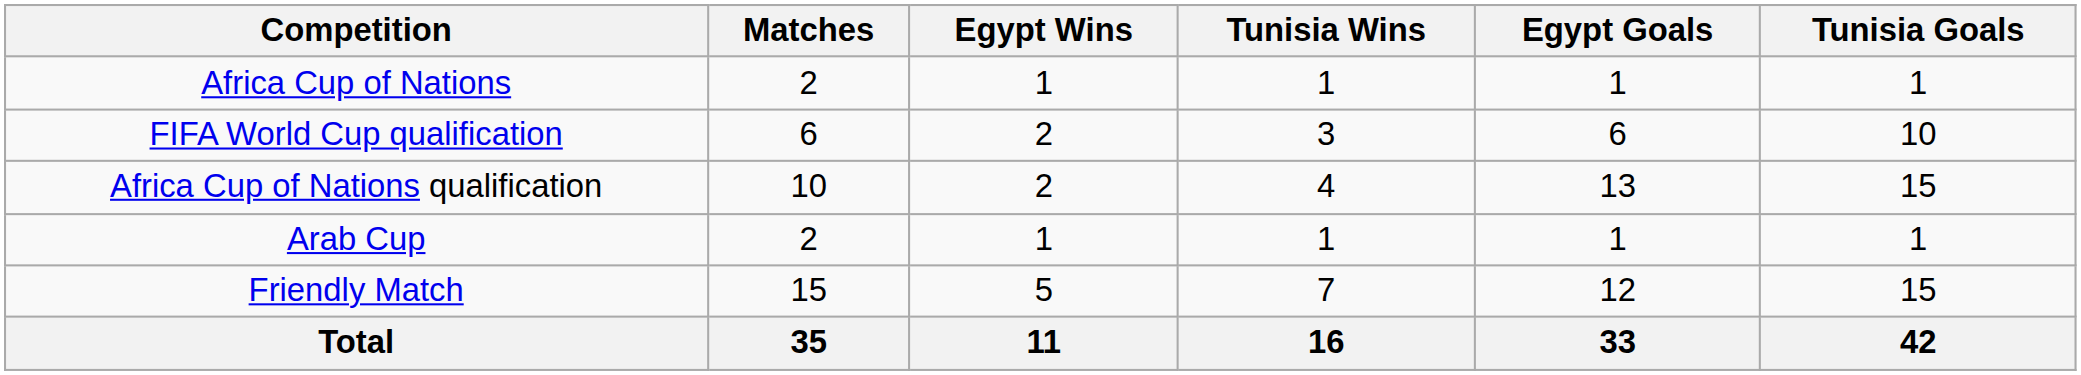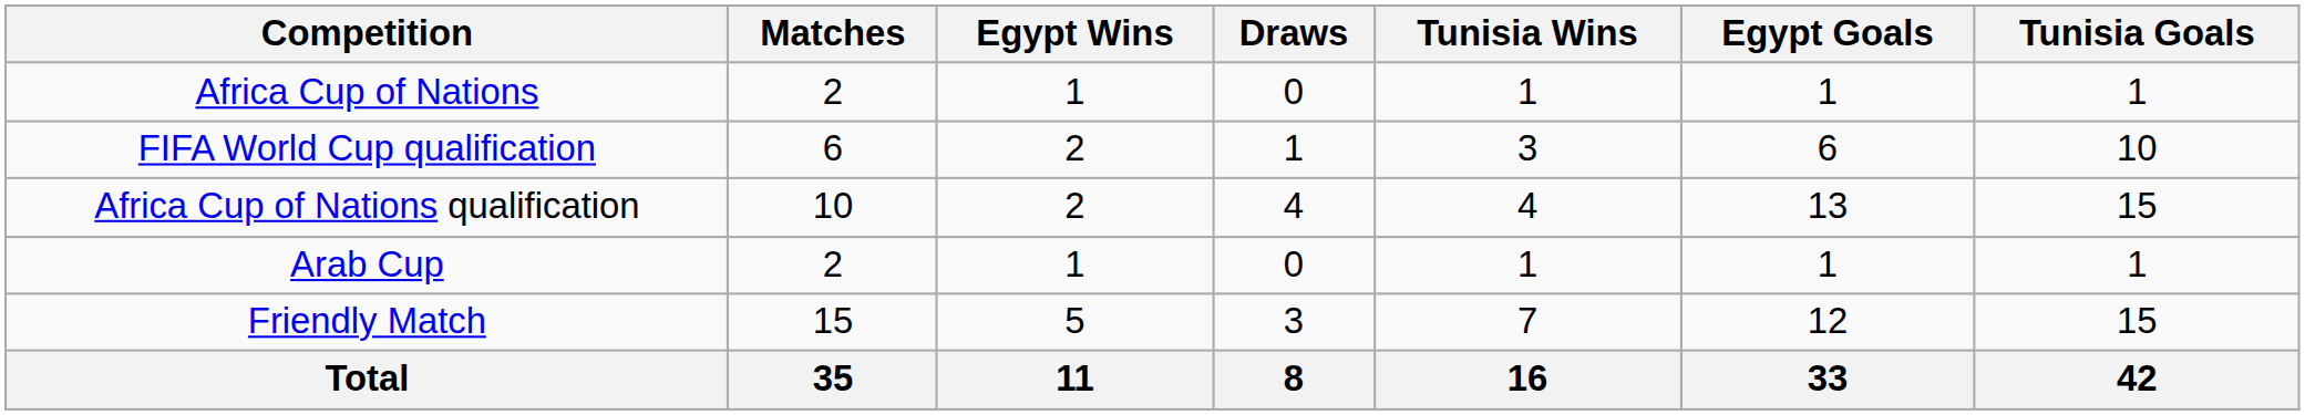 <table class="wikitable" style="text-align: center; width:80%">
 <tr>
 <th>Competition</th>
 <th>Matches</th>
 <th>Egypt Wins</th>
+<th>Draws</th>
 <th>Tunisia Wins</th>
 <th>Egypt Goals</th>
 <th>Tunisia Goals</th>
 </tr>
 <tr>
 <td><a href='#'>Africa Cup of Nations</a></td>
 <td>2</td>
 <td>1</td>
+<td>0</td>
 <td>1</td>
 <td>1</td>
 <td>1</td>
 </tr>
 <tr>
 <td><a href='#'>FIFA World Cup qualification</a></td>
 <td>6</td>
 <td>2</td>
+<td>1</td>
 <td>3</td>
 <td>6</td>
 <td>10</td>
 </tr>
 <tr>
 <td><a href='#'>Africa Cup of Nations</a> qualification</td>
 <td>10</td>
 <td>2</td>
 <td>4</td>
+<td>4</td>
 <td>13</td>
 <td>15</td>
 </tr>
 <tr>
 <td><a href='#'>Arab Cup</a></td>
 <td>2</td>
 <td>1</td>
+<td>0</td>
 <td>1</td>
 <td>1</td>
 <td>1</td>
 </tr>
 <tr>
 <td><a href='#'>Friendly Match</a></td>
 <td>15</td>
 <td>5</td>
+<td>3</td>
 <td>7</td>
 <td>12</td>
 <td>15</td>
 </tr>
 <tr>
 <th>Total</th>
 <th>35</th>
 <th>11</th>
+<th>8</th>
 <th>16</th>
 <th>33</th>
 <th>42</th>
 </tr>
 </table>
